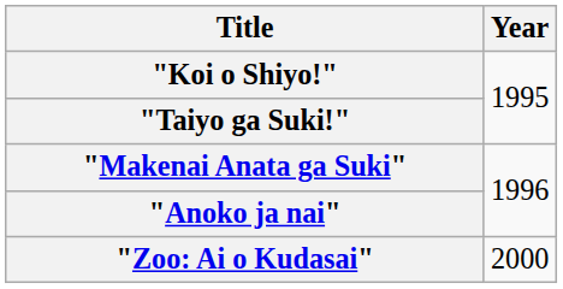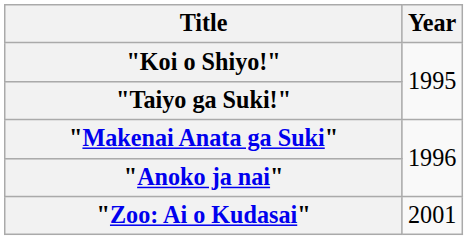 <table class="wikitable plainrowheaders" style="text-align:center;">
 <tr>
 <th scope="col" style="width: 16em;" rowspan="1">Title</th>
 <th scope="col" style="width: 2em;" rowspan="1">Year</th>
 </tr>
 <tr>
 <th scope="row">"Koi o Shiyo!"</th>
 <td rowspan="2">1995</td>
 </tr>
 <tr>
 <th scope="row">"Taiyo ga Suki!"</th>
 </tr>
 <tr>
 <th scope="row">"<a href='#'>Makenai Anata ga Suki</a>"</th>
 <td rowspan="2">1996</td>
 </tr>
 <tr>
 <th scope="row">"<a href='#'>Anoko ja nai</a>"</th>
 </tr>
 <tr>
 <th scope="row">"<a href='#'>Zoo: Ai o Kudasai</a>"</th>
-<td rowspan="1">2000</td>
+<td rowspan="1">2001</td>
 </tr>
 </table>
